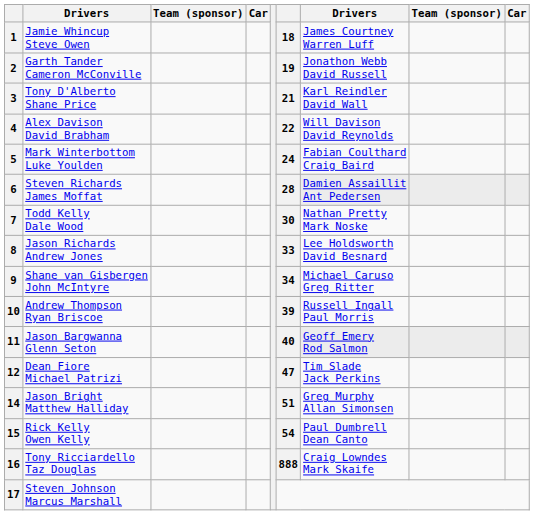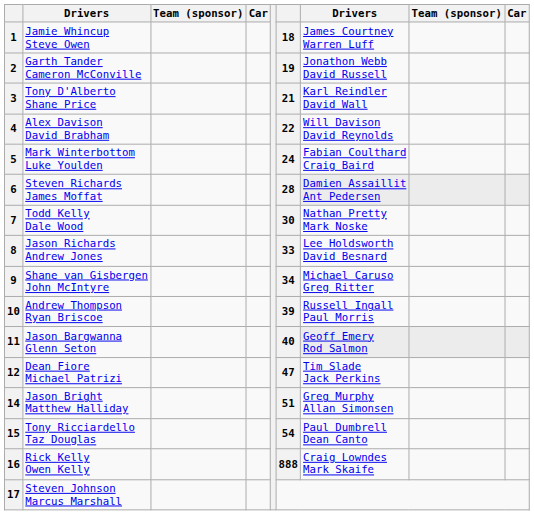 <table class="wikitable" style="font-size: 85%;">
 <tr>
 <th></th>
 <th>Drivers</th>
 <th>Team (sponsor)</th>
 <th>Car</th>
 <th rowspan="18"></th>
 <th></th>
 <th>Drivers</th>
 <th>Team (sponsor)</th>
 <th>Car</th>
 </tr>
 <tr>
 <th>1</th>
 <td> <a href='#'>Jamie Whincup</a><br> <a href='#'>Steve Owen</a></td>
 <td><br></td>
 <td></td>
 <th>18</th>
 <td> <a href='#'>James Courtney</a><br> <a href='#'>Warren Luff</a></td>
 <td><br></td>
 <td></td>
 </tr>
 <tr>
 <th>2</th>
 <td> <a href='#'>Garth Tander</a><br> <a href='#'>Cameron McConville</a></td>
 <td><br></td>
 <td></td>
 <th>19</th>
 <td> <a href='#'>Jonathon Webb</a><br> <a href='#'>David Russell</a></td>
 <td><br></td>
 <td></td>
 </tr>
 <tr>
 <th>3</th>
 <td> <a href='#'>Tony D'Alberto</a><br> <a href='#'>Shane Price</a></td>
 <td><br></td>
 <td></td>
 <th>21</th>
 <td> <a href='#'>Karl Reindler</a><br> <a href='#'>David Wall</a></td>
 <td><br></td>
 <td></td>
 </tr>
 <tr>
 <th>4</th>
 <td> <a href='#'>Alex Davison</a><br> <a href='#'>David Brabham</a></td>
 <td><br></td>
 <td></td>
 <th>22</th>
 <td> <a href='#'>Will Davison</a><br> <a href='#'>David Reynolds</a></td>
 <td><br></td>
 <td></td>
 </tr>
 <tr>
 <th>5</th>
 <td> <a href='#'>Mark Winterbottom</a><br> <a href='#'>Luke Youlden</a></td>
 <td><br></td>
 <td></td>
 <th>24</th>
 <td> <a href='#'>Fabian Coulthard</a><br> <a href='#'>Craig Baird</a></td>
 <td><br></td>
 <td></td>
 </tr>
 <tr>
 <th>6</th>
 <td> <a href='#'>Steven Richards</a><br> <a href='#'>James Moffat</a></td>
 <td><br></td>
 <td></td>
 <th>28</th>
 <td style="background:#ececec;"> <a href='#'>Damien Assaillit</a><br> <a href='#'>Ant Pedersen</a></td>
 <td style="background:#ececec;"><br></td>
 <td style="background:#ececec;"></td>
 </tr>
 <tr>
 <th>7</th>
 <td> <a href='#'>Todd Kelly</a><br> <a href='#'>Dale Wood</a></td>
 <td><br></td>
 <td></td>
 <th>30</th>
 <td> <a href='#'>Nathan Pretty</a><br> <a href='#'>Mark Noske</a></td>
 <td><br></td>
 <td></td>
 </tr>
 <tr>
 <th>8</th>
 <td> <a href='#'>Jason Richards</a><br> <a href='#'>Andrew Jones</a></td>
 <td><br></td>
 <td></td>
 <th>33</th>
 <td> <a href='#'>Lee Holdsworth</a><br> <a href='#'>David Besnard</a></td>
 <td><br></td>
 <td></td>
 </tr>
 <tr>
 <th>9</th>
 <td> <a href='#'>Shane van Gisbergen</a><br> <a href='#'>John McIntyre</a></td>
 <td><br></td>
 <td></td>
 <th>34</th>
 <td> <a href='#'>Michael Caruso</a><br> <a href='#'>Greg Ritter</a></td>
 <td><br></td>
 <td></td>
 </tr>
 <tr>
 <th>10</th>
 <td> <a href='#'>Andrew Thompson</a><br> <a href='#'>Ryan Briscoe</a></td>
 <td><br></td>
 <td></td>
 <th>39</th>
 <td> <a href='#'>Russell Ingall</a><br> <a href='#'>Paul Morris</a></td>
 <td><br></td>
 <td></td>
 </tr>
 <tr>
 <th>11</th>
 <td> <a href='#'>Jason Bargwanna</a><br> <a href='#'>Glenn Seton</a></td>
 <td><br></td>
 <td></td>
 <th>40</th>
 <td style="background:#ececec;"> <a href='#'>Geoff Emery</a><br> <a href='#'>Rod Salmon</a></td>
 <td style="background:#ececec;"><br></td>
 <td style="background:#ececec;"></td>
 </tr>
 <tr>
 <th>12</th>
 <td> <a href='#'>Dean Fiore</a><br> <a href='#'>Michael Patrizi</a></td>
 <td><br></td>
 <td></td>
 <th>47</th>
 <td> <a href='#'>Tim Slade</a><br> <a href='#'>Jack Perkins</a></td>
 <td><br></td>
 <td></td>
 </tr>
 <tr>
 <th>14</th>
 <td> <a href='#'>Jason Bright</a><br> <a href='#'>Matthew Halliday</a></td>
 <td><br></td>
 <td></td>
 <th>51</th>
 <td> <a href='#'>Greg Murphy</a><br> <a href='#'>Allan Simonsen</a></td>
 <td><br></td>
 <td></td>
 </tr>
 <tr>
 <th>15</th>
-<td> <a href='#'>Rick Kelly</a><br> <a href='#'>Owen Kelly</a></td>
+<td> <a href='#'>Tony Ricciardello</a><br> <a href='#'>Taz Douglas</a></td>
 <td><br></td>
 <td></td>
 <th>54</th>
 <td> <a href='#'>Paul Dumbrell</a><br> <a href='#'>Dean Canto</a></td>
 <td><br></td>
 <td></td>
 </tr>
 <tr>
 <th>16</th>
-<td> <a href='#'>Tony Ricciardello</a><br> <a href='#'>Taz Douglas</a></td>
+<td> <a href='#'>Rick Kelly</a><br> <a href='#'>Owen Kelly</a></td>
 <td><br></td>
 <td></td>
 <th>888</th>
 <td> <a href='#'>Craig Lowndes</a><br> <a href='#'>Mark Skaife</a></td>
 <td><br></td>
 <td></td>
 </tr>
 <tr>
 <th>17</th>
 <td> <a href='#'>Steven Johnson</a><br> <a href='#'>Marcus Marshall</a></td>
 <td><br></td>
 <td></td>
 <td colspan=4></td>
 </tr>
 </table>
